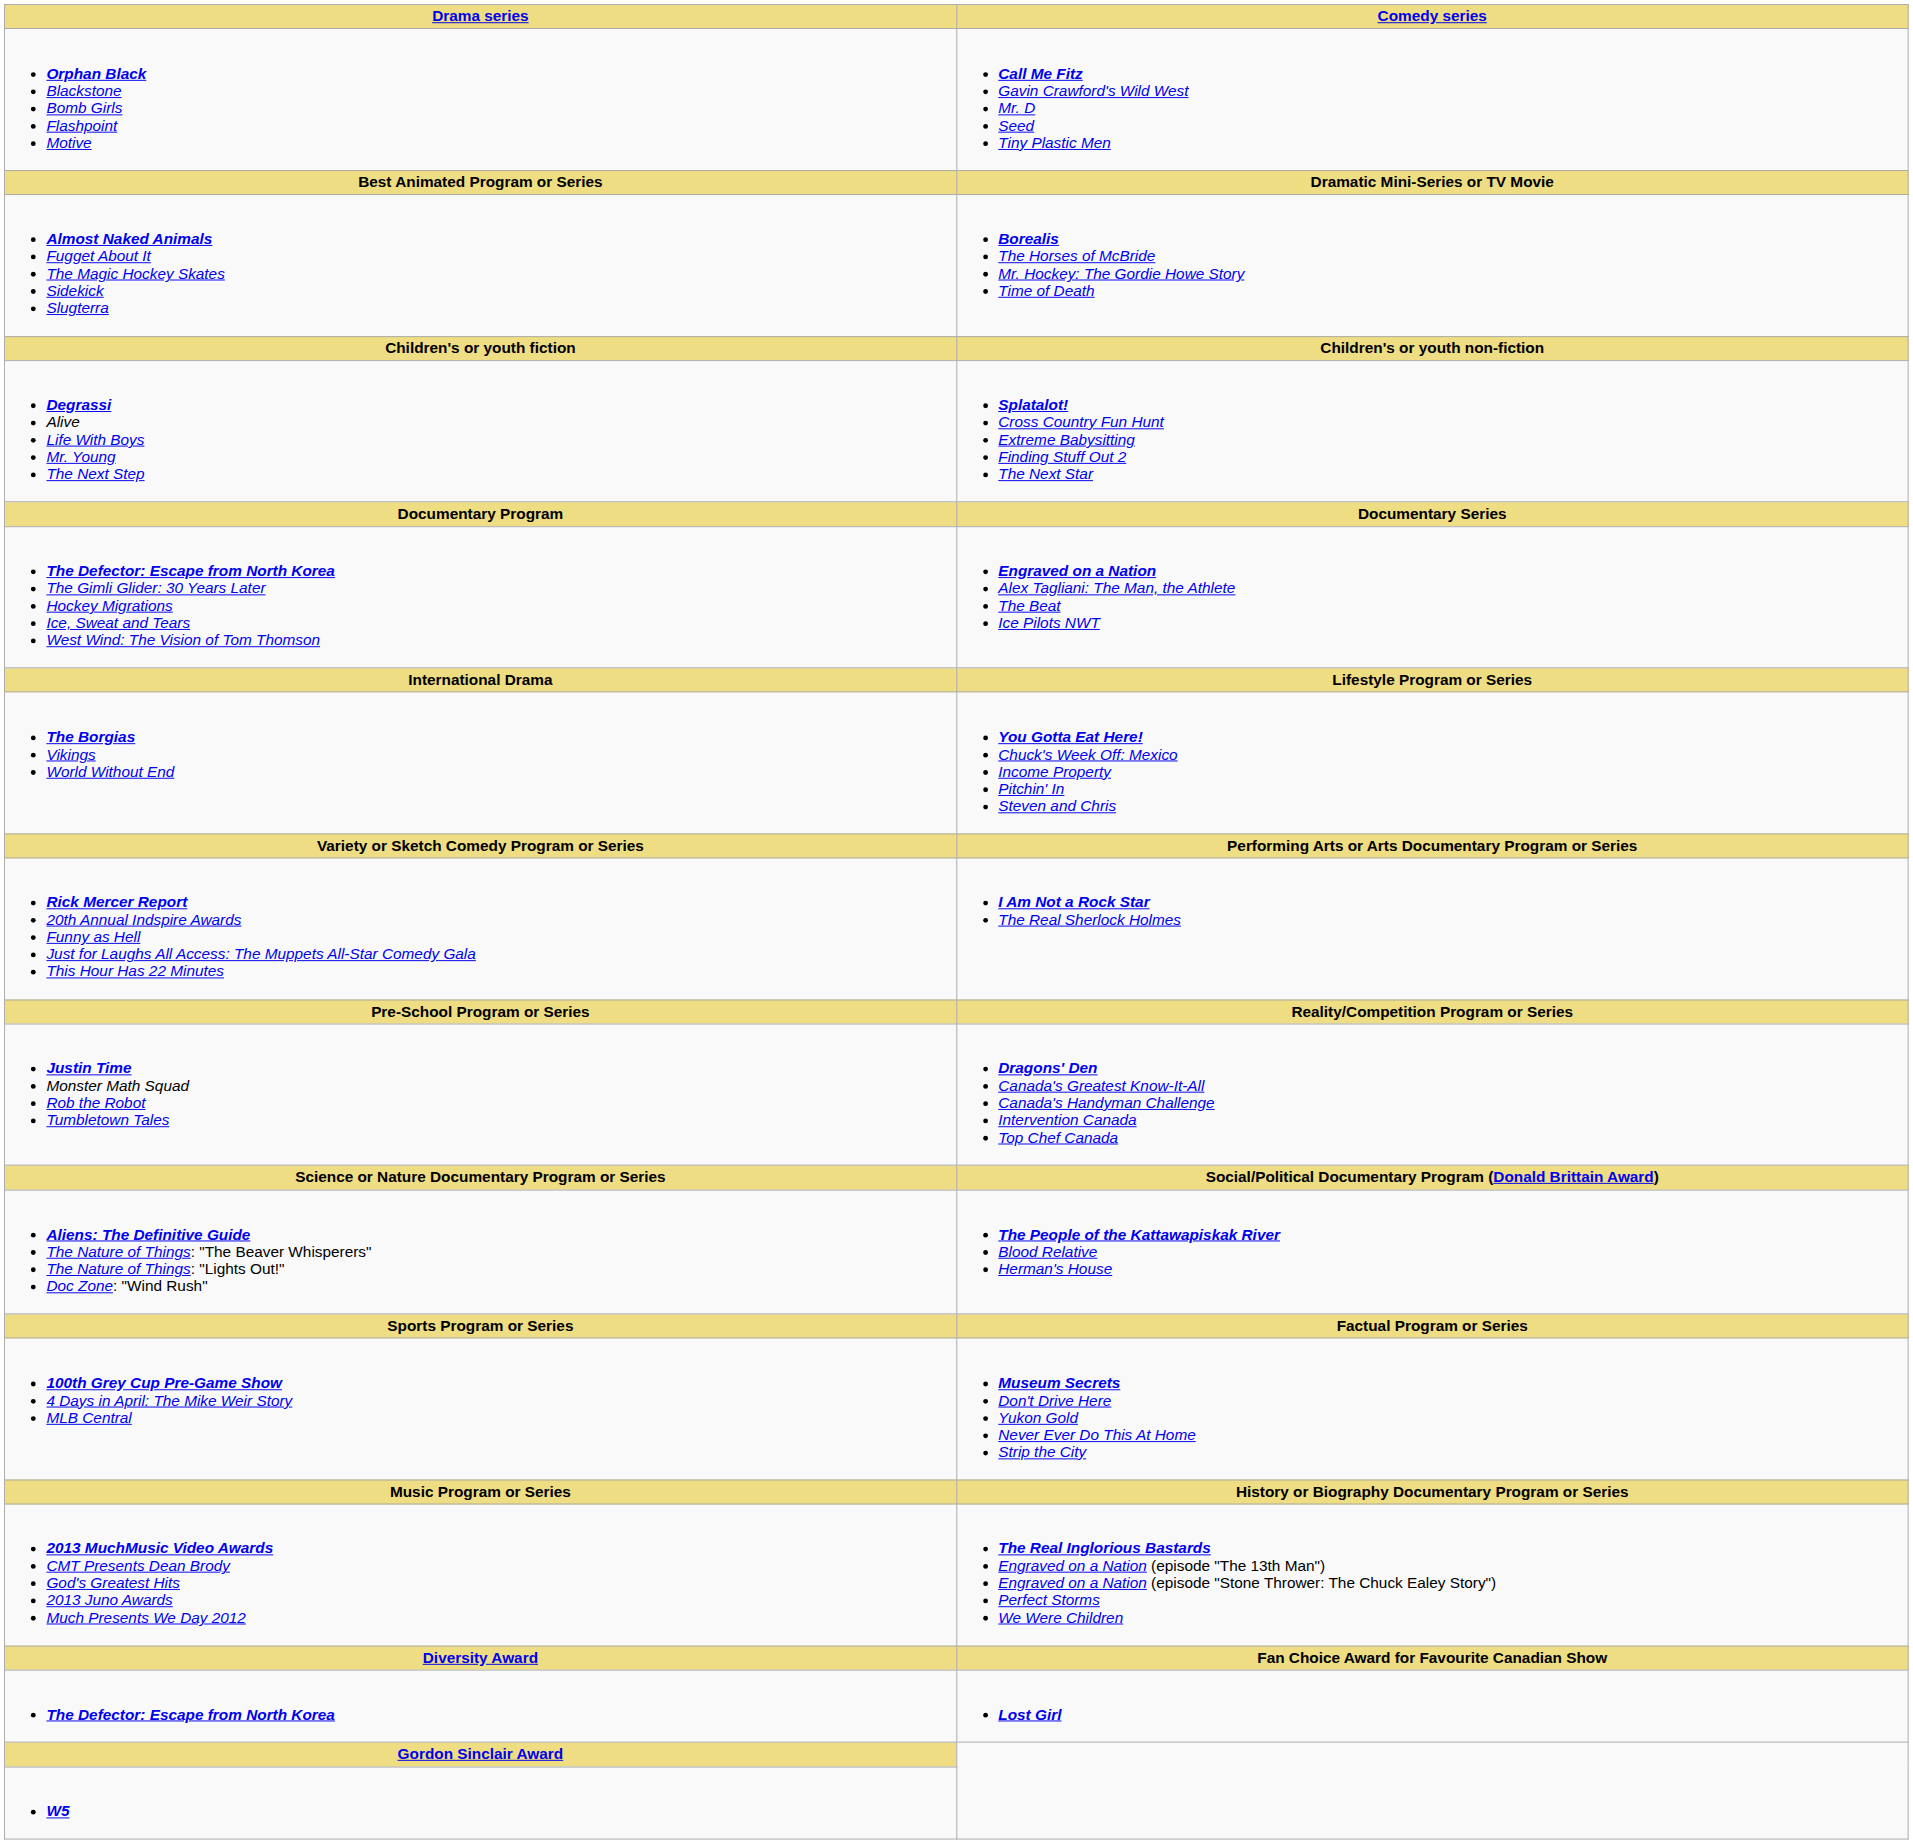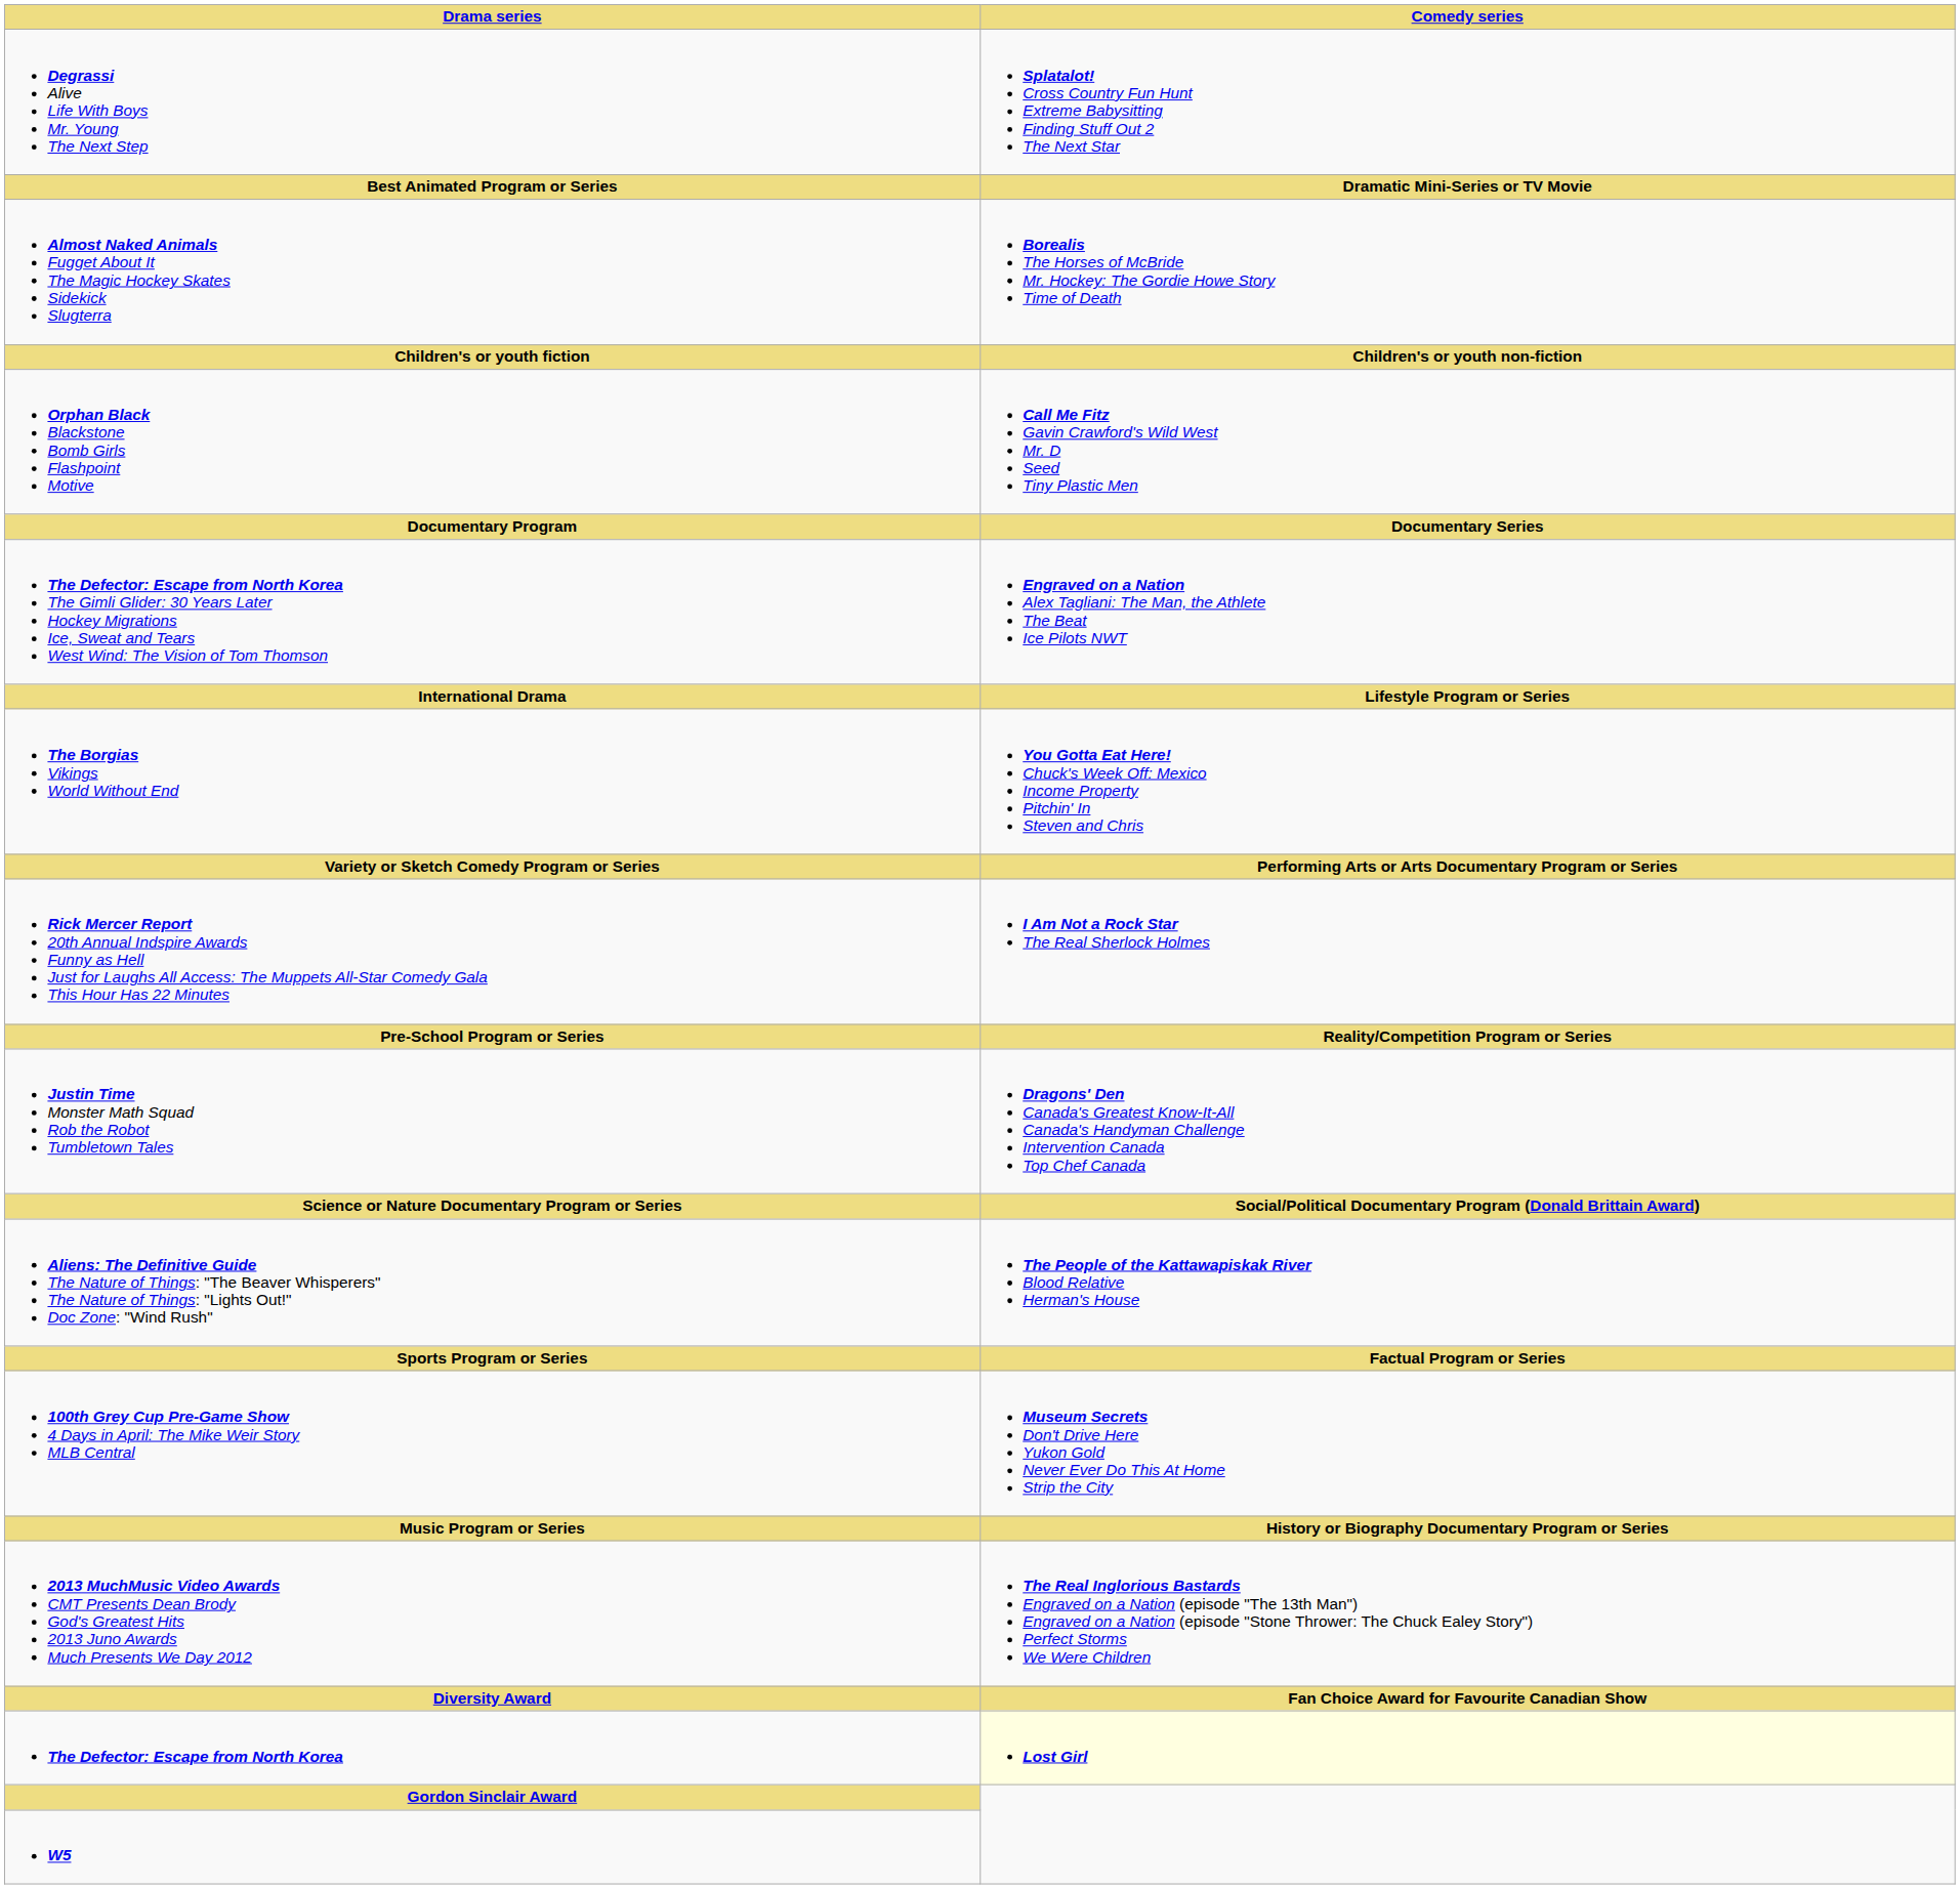 <table class=wikitable width="100%">
 <tr>
 <th style="background:#EEDD82; width:50%"><a href='#'>Drama series</a></th>
 <th style="background:#EEDD82; width:50%"><a href='#'>Comedy series</a></th>
 </tr>
 <tr>
-<td valign="top"><br><ul><li> <strong><em><a href='#'>Orphan Black</a></em></strong></li><li><em><a href='#'>Blackstone</a></em></li><li><em><a href='#'>Bomb Girls</a></em></li><li><em><a href='#'>Flashpoint</a></em></li><li><em><a href='#'>Motive</a></em></li></ul></td>
-<td valign="top"><br><ul><li> <strong><em><a href='#'>Call Me Fitz</a></em></strong></li><li><em><a href='#'>Gavin Crawford's Wild West</a></em></li><li><em><a href='#'>Mr. D</a></em></li><li><em><a href='#'>Seed</a></em></li><li><em><a href='#'>Tiny Plastic Men</a></em></li></ul></td>
+<td valign="top"><br><ul><li> <strong><em><a href='#'>Degrassi</a></em></strong></li><li><em>Alive</em></li><li><em><a href='#'>Life With Boys</a></em></li><li><em><a href='#'>Mr. Young</a></em></li><li><em><a href='#'>The Next Step</a></em></li></ul></td>
+<td valign="top"><br><ul><li> <strong><em><a href='#'>Splatalot!</a></em></strong></li><li><em><a href='#'>Cross Country Fun Hunt</a></em></li><li><em><a href='#'>Extreme Babysitting</a></em></li><li><em><a href='#'>Finding Stuff Out 2</a></em></li><li><em><a href='#'>The Next Star</a></em></li></ul></td>
 </tr>
 <tr>
 <th style="background:#EEDD82; width:50%">Best Animated Program or Series</th>
 <th style="background:#EEDD82; width:50%">Dramatic Mini-Series or TV Movie</th>
 </tr>
 <tr>
 <td valign="top"><br><ul><li> <strong><em><a href='#'>Almost Naked Animals</a></em></strong></li><li><em><a href='#'>Fugget About It</a></em></li><li><em><a href='#'>The Magic Hockey Skates</a></em></li><li><em><a href='#'>Sidekick</a></em></li><li><em><a href='#'>Slugterra</a></em></li></ul></td>
 <td valign="top"><br><ul><li> <strong><em><a href='#'>Borealis</a></em></strong></li><li><em><a href='#'>The Horses of McBride</a></em></li><li><em><a href='#'>Mr. Hockey: The Gordie Howe Story</a></em></li><li><em><a href='#'>Time of Death</a></em></li></ul></td>
 </tr>
 <tr>
 <th style="background:#EEDD82; width:50%">Children's or youth fiction</th>
 <th style="background:#EEDD82; width:50%">Children's or youth non-fiction</th>
 </tr>
 <tr>
-<td valign="top"><br><ul><li> <strong><em><a href='#'>Degrassi</a></em></strong></li><li><em>Alive</em></li><li><em><a href='#'>Life With Boys</a></em></li><li><em><a href='#'>Mr. Young</a></em></li><li><em><a href='#'>The Next Step</a></em></li></ul></td>
-<td valign="top"><br><ul><li> <strong><em><a href='#'>Splatalot!</a></em></strong></li><li><em><a href='#'>Cross Country Fun Hunt</a></em></li><li><em><a href='#'>Extreme Babysitting</a></em></li><li><em><a href='#'>Finding Stuff Out 2</a></em></li><li><em><a href='#'>The Next Star</a></em></li></ul></td>
+<td valign="top"><br><ul><li> <strong><em><a href='#'>Orphan Black</a></em></strong></li><li><em><a href='#'>Blackstone</a></em></li><li><em><a href='#'>Bomb Girls</a></em></li><li><em><a href='#'>Flashpoint</a></em></li><li><em><a href='#'>Motive</a></em></li></ul></td>
+<td valign="top"><br><ul><li> <strong><em><a href='#'>Call Me Fitz</a></em></strong></li><li><em><a href='#'>Gavin Crawford's Wild West</a></em></li><li><em><a href='#'>Mr. D</a></em></li><li><em><a href='#'>Seed</a></em></li><li><em><a href='#'>Tiny Plastic Men</a></em></li></ul></td>
 </tr>
 <tr>
 <th style="background:#EEDD82; width:50%">Documentary Program</th>
 <th style="background:#EEDD82; width:50%">Documentary Series</th>
 </tr>
 <tr>
 <td valign="top"><br><ul><li> <strong><em><a href='#'>The Defector: Escape from North Korea</a></em></strong></li><li><em><a href='#'>The Gimli Glider: 30 Years Later</a></em></li><li><em><a href='#'>Hockey Migrations</a></em></li><li><em><a href='#'>Ice, Sweat and Tears</a></em></li><li><em><a href='#'>West Wind: The Vision of Tom Thomson</a></em></li></ul></td>
 <td valign="top"><br><ul><li> <strong><em><a href='#'>Engraved on a Nation</a></em></strong></li><li><em><a href='#'>Alex Tagliani: The Man, the Athlete</a></em></li><li><em><a href='#'>The Beat</a></em></li><li><em><a href='#'>Ice Pilots NWT</a></em></li></ul></td>
 </tr>
 <tr>
 <th style="background:#EEDD82; width:50%">International Drama</th>
 <th style="background:#EEDD82; width:50%">Lifestyle Program or Series</th>
 </tr>
 <tr>
 <td valign="top"><br><ul><li> <strong><em><a href='#'>The Borgias</a></em></strong></li><li><em><a href='#'>Vikings</a></em></li><li><em><a href='#'>World Without End</a></em></li></ul></td>
 <td valign="top"><br><ul><li> <strong><em><a href='#'>You Gotta Eat Here!</a></em></strong></li><li><em><a href='#'>Chuck's Week Off: Mexico</a></em></li><li><em><a href='#'>Income Property</a></em></li><li><em><a href='#'>Pitchin' In</a></em></li><li><em><a href='#'>Steven and Chris</a></em></li></ul></td>
 </tr>
 <tr>
 <th style="background:#EEDD82; width:50%">Variety or Sketch Comedy Program or Series</th>
 <th style="background:#EEDD82; width:50%">Performing Arts or Arts Documentary Program or Series</th>
 </tr>
 <tr>
 <td valign="top"><br><ul><li> <strong><em><a href='#'>Rick Mercer Report</a></em></strong></li><li><em><a href='#'>20th Annual Indspire Awards</a></em></li><li><em><a href='#'>Funny as Hell</a></em></li><li><em><a href='#'>Just for Laughs All Access: The Muppets All-Star Comedy Gala</a></em></li><li><em><a href='#'>This Hour Has 22 Minutes</a></em></li></ul></td>
 <td valign="top"><br><ul><li> <strong><em><a href='#'>I Am Not a Rock Star</a></em></strong></li><li><em><a href='#'>The Real Sherlock Holmes</a></em></li></ul></td>
 </tr>
 <tr>
 <th style="background:#EEDD82; width:50%">Pre-School Program or Series</th>
 <th style="background:#EEDD82; width:50%">Reality/Competition Program or Series</th>
 </tr>
 <tr>
 <td valign="top"><br><ul><li> <strong><em><a href='#'>Justin Time</a></em></strong></li><li><em>Monster Math Squad</em></li><li><em><a href='#'>Rob the Robot</a></em></li><li><em><a href='#'>Tumbletown Tales</a></em></li></ul></td>
 <td valign="top"><br><ul><li> <strong><em><a href='#'>Dragons' Den</a></em></strong></li><li><em><a href='#'>Canada's Greatest Know-It-All</a></em></li><li><em><a href='#'>Canada's Handyman Challenge</a></em></li><li><em><a href='#'>Intervention Canada</a></em></li><li><em><a href='#'>Top Chef Canada</a></em></li></ul></td>
 </tr>
 <tr>
 <th style="background:#EEDD82; width:50%">Science or Nature Documentary Program or Series</th>
 <th style="background:#EEDD82; width:50%">Social/Political Documentary Program (<a href='#'>Donald Brittain Award</a>)</th>
 </tr>
 <tr>
 <td valign="top"><br><ul><li> <strong><em><a href='#'>Aliens: The Definitive Guide</a></em></strong></li><li><em><a href='#'>The Nature of Things</a></em>: "The Beaver Whisperers"</li><li><em><a href='#'>The Nature of Things</a></em>: "Lights Out!"</li><li><em><a href='#'>Doc Zone</a></em>: "Wind Rush"</li></ul></td>
 <td valign="top"><br><ul><li> <strong><em><a href='#'>The People of the Kattawapiskak River</a></em></strong></li><li><em><a href='#'>Blood Relative</a></em></li><li><em><a href='#'>Herman's House</a></em></li></ul></td>
 </tr>
 <tr>
 <th style="background:#EEDD82; width:50%">Sports Program or Series</th>
 <th style="background:#EEDD82; width:50%">Factual Program or Series</th>
 </tr>
 <tr>
 <td valign="top"><br><ul><li> <strong><em><a href='#'>100th Grey Cup Pre-Game Show</a></em></strong></li><li><em><a href='#'>4 Days in April: The Mike Weir Story</a></em></li><li><em><a href='#'>MLB Central</a></em></li></ul></td>
 <td valign="top"><br><ul><li> <strong><em><a href='#'>Museum Secrets</a></em></strong></li><li><em><a href='#'>Don't Drive Here</a></em></li><li><em><a href='#'>Yukon Gold</a></em></li><li><em><a href='#'>Never Ever Do This At Home</a></em></li><li><em><a href='#'>Strip the City</a></em></li></ul></td>
 </tr>
 <tr>
 <th style="background:#EEDD82; width:50%">Music Program or Series</th>
 <th style="background:#EEDD82; width:50%">History or Biography Documentary Program or Series</th>
 </tr>
 <tr>
 <td valign="top"><br><ul><li> <strong><em><a href='#'>2013 MuchMusic Video Awards</a></em></strong></li><li><em><a href='#'>CMT Presents Dean Brody</a></em></li><li><em><a href='#'>God's Greatest Hits</a></em></li><li><em><a href='#'>2013 Juno Awards</a></em></li><li><em><a href='#'>Much Presents We Day 2012</a></em></li></ul></td>
 <td valign="top"><br><ul><li> <strong><em><a href='#'>The Real Inglorious Bastards</a></em></strong></li><li><em><a href='#'>Engraved on a Nation</a></em> (episode "The 13th Man")</li><li><em><a href='#'>Engraved on a Nation</a></em> (episode "Stone Thrower: The Chuck Ealey Story")</li><li><em><a href='#'>Perfect Storms</a></em></li><li><em><a href='#'>We Were Children</a></em></li></ul></td>
 </tr>
 <tr>
 <th style="background:#EEDD82; width:50%"><a href='#'>Diversity Award</a></th>
 <th style="background:#EEDD82; width:50%">Fan Choice Award for Favourite Canadian Show</th>
 </tr>
 <tr>
 <td valign="top"><br><ul><li> <strong><em><a href='#'>The Defector: Escape from North Korea</a></em></strong></li></ul></td>
-<td valign="top"><br><ul><li> <strong><em><a href='#'>Lost Girl</a></em></strong></li></ul></td>
+<td valign="top" style="background: lightyellow;"><br><ul><li> <strong><em><a href='#'>Lost Girl</a></em></strong></li></ul></td>
 </tr>
 <tr>
 <th style="background:#EEDD82; width:50%"><a href='#'>Gordon Sinclair Award</a></th>
 </tr>
 <tr>
 <td valign="top"><br><ul><li> <strong><em><a href='#'>W5</a></em></strong></li></ul></td>
 </tr>
 </table>
